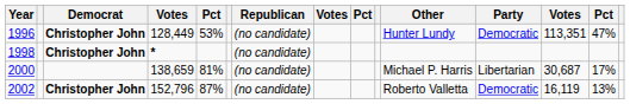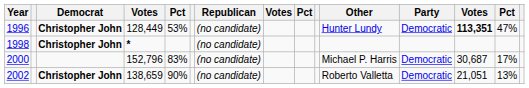 <table class="wikitable" style="margin:0.5em ; font-size:95%">
 <tr>
 <th>Year</th>
 <th></th>
 <th>Democrat</th>
 <th>Votes</th>
 <th>Pct</th>
 <th></th>
 <th>Republican</th>
 <th>Votes</th>
 <th>Pct</th>
 <th></th>
 <th>Other</th>
 <th>Party</th>
 <th>Votes</th>
 <th>Pct</th>
 <th></th>
 </tr>
 <tr>
 <td><a href='#'>1996</a></td>
 <td></td>
 <td><strong>Christopher John</strong></td>
 <td>128,449</td>
 <td>53%</td>
 <td></td>
 <td><em>(no candidate)</em></td>
 <td></td>
 <td></td>
 <td></td>
 <td><a href='#'>Hunter Lundy</a></td>
 <td><a href='#'>Democratic</a></td>
-<td>113,351</td>
+<td><strong>113,351</strong></td>
 <td>47%</td>
 <td></td>
 </tr>
 <tr>
 <td><a href='#'>1998</a></td>
 <td></td>
 <td><strong>Christopher John</strong></td>
 <td><strong>*</strong></td>
 <td></td>
 <td></td>
 <td><em>(no candidate)</em></td>
 <td></td>
 <td></td>
 <td></td>
 <td></td>
 <td></td>
 <td></td>
 <td></td>
 <td></td>
 </tr>
 <tr>
 <td><a href='#'>2000</a></td>
 <td></td>
 <td></td>
-<td>138,659</td>
-<td>81%</td>
+<td>152,796</td>
+<td>83%</td>
 <td></td>
 <td><em>(no candidate)</em></td>
 <td></td>
 <td></td>
 <td></td>
 <td>Michael P. Harris</td>
-<td>Libertarian</td>
+<td><a href='#'>Democratic</a></td>
 <td>30,687</td>
 <td>17%</td>
 <td></td>
 </tr>
 <tr>
 <td><a href='#'>2002</a></td>
 <td></td>
 <td><strong>Christopher John</strong></td>
-<td>152,796</td>
-<td>87%</td>
+<td>138,659</td>
+<td>90%</td>
 <td></td>
 <td><em>(no candidate)</em></td>
 <td></td>
 <td></td>
 <td></td>
 <td>Roberto Valletta</td>
 <td><a href='#'>Democratic</a></td>
-<td>16,119</td>
+<td>21,051</td>
 <td>13%</td>
 <td></td>
 </tr>
 </table>
